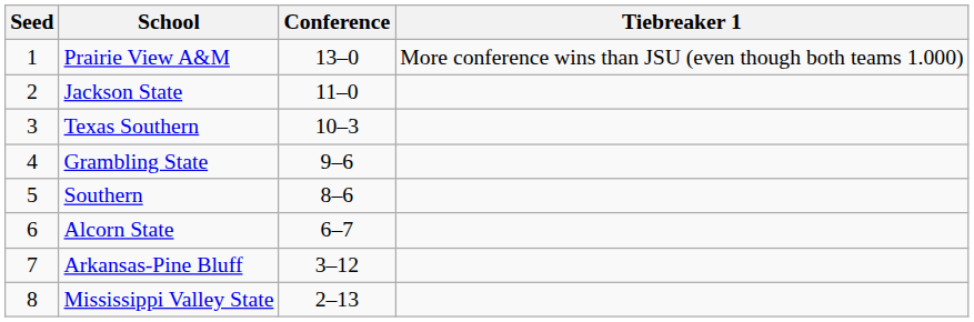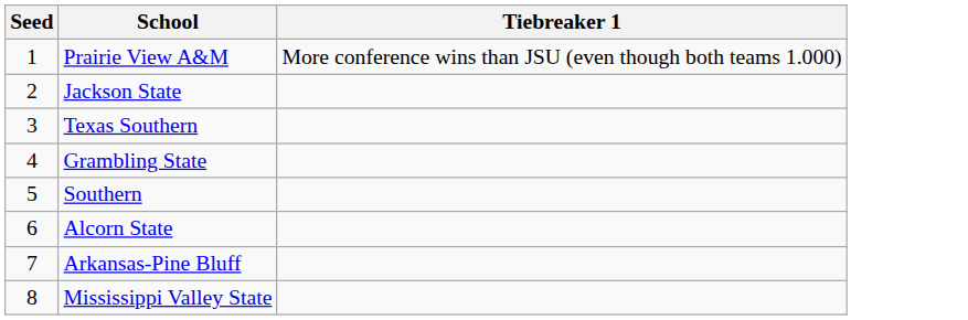 <table class="wikitable" style="text-align:center">
 <tr>
 <th>Seed</th>
 <th>School</th>
-<th>Conference</th>
 <th>Tiebreaker 1</th>
 </tr>
 <tr>
 <td>1</td>
 <td align=left><a href='#'>Prairie View A&M</a></td>
-<td>13–0</td>
 <td align=left>More conference wins than JSU (even though both teams 1.000)</td>
 </tr>
 <tr>
 <td>2</td>
 <td align=left><a href='#'>Jackson State</a></td>
-<td>11–0</td>
 <td></td>
 </tr>
 <tr>
 <td>3</td>
 <td align=left><a href='#'>Texas Southern</a></td>
-<td>10–3</td>
 <td align=left></td>
 </tr>
 <tr>
 <td>4</td>
 <td align=left><a href='#'>Grambling State</a></td>
-<td>9–6</td>
 <td align=left></td>
 </tr>
 <tr>
 <td>5</td>
 <td align=left><a href='#'>Southern</a></td>
-<td>8–6</td>
 <td align=left></td>
 </tr>
 <tr>
 <td>6</td>
 <td align=left><a href='#'>Alcorn State</a></td>
-<td>6–7</td>
 <td align=left></td>
 </tr>
 <tr>
 <td>7</td>
 <td align=left><a href='#'>Arkansas-Pine Bluff</a></td>
-<td>3–12</td>
 <td align=left></td>
 </tr>
 <tr>
 <td>8</td>
 <td align=left><a href='#'>Mississippi Valley State</a></td>
-<td>2–13</td>
 <td align=left></td>
 </tr>
 </table>
